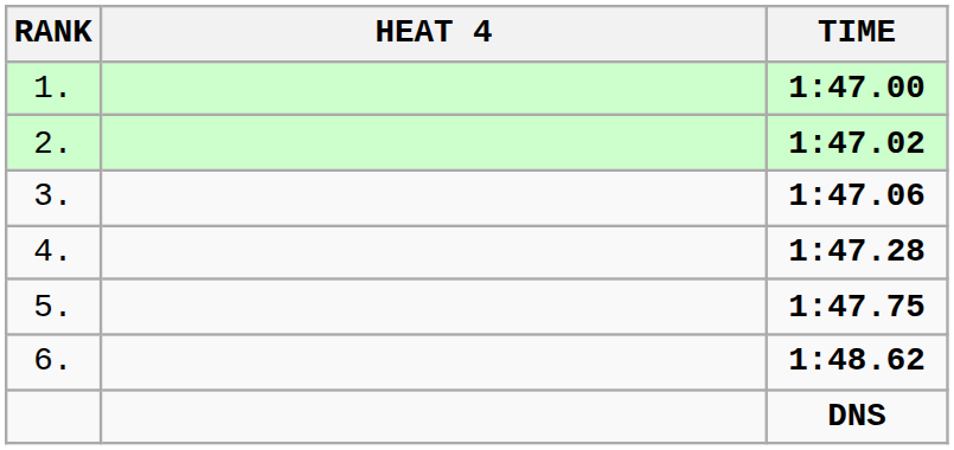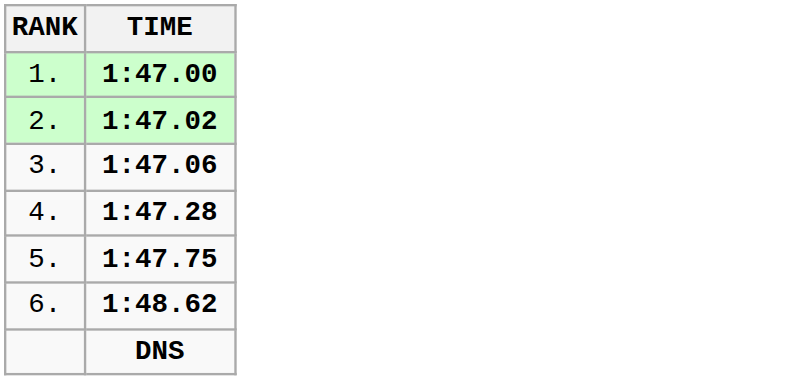 <table class="wikitable" style="border-collapse: collapse; font-size: 90%;">
 <tr>
 <th>RANK</th>
-<th style="width: 20em">HEAT 4</th>
 <th style="width: 5em">TIME</th>
 </tr>
 <tr style="background:#ccffcc;">
 <td align="center">1.</td>
-<td></td>
 <td align="center"><strong>1:47.00</strong></td>
 </tr>
 <tr style="background:#ccffcc;">
 <td align="center">2.</td>
-<td></td>
 <td align="center"><strong>1:47.02</strong></td>
 </tr>
 <tr>
 <td align="center">3.</td>
-<td></td>
 <td align="center"><strong>1:47.06</strong></td>
 </tr>
 <tr>
 <td align="center">4.</td>
-<td></td>
 <td align="center"><strong>1:47.28</strong></td>
 </tr>
 <tr>
 <td align="center">5.</td>
-<td></td>
 <td align="center"><strong>1:47.75</strong></td>
 </tr>
 <tr>
 <td align="center">6.</td>
-<td></td>
 <td align="center"><strong>1:48.62</strong></td>
 </tr>
 <tr>
 <td align="center"></td>
-<td></td>
 <td align="center"><strong>DNS</strong></td>
 </tr>
 </table>
